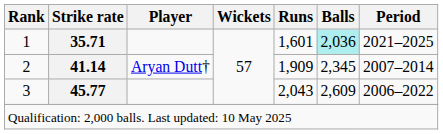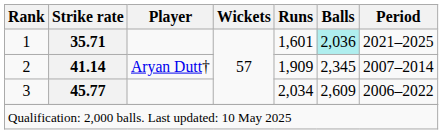 <table class="wikitable plainrowheaders sortable">
 <tr>
 <th scope=col>Rank</th>
 <th scope=col>Strike rate</th>
 <th scope=col>Player</th>
 <th scope=col>Wickets</th>
 <th scope=col>Runs</th>
 <th scope=col>Balls</th>
 <th scope=col>Period</th>
 </tr>
 <tr>
 <td align=center>1</td>
 <th scope=row style=text-align:center;>35.71</th>
 <td></td>
 <td rowspan="3" align="center">57</td>
 <td align=center>1,601</td>
 <td align=center style="background: paleturquoise;">2,036</td>
 <td>2021–2025</td>
 </tr>
 <tr>
 <td align="center">2</td>
 <th scope=row style=text-align:center;>41.14</th>
 <td><a href='#'>Aryan Dutt</a>†</td>
 <td align="center">1,909</td>
 <td align="center">2,345</td>
 <td>2007–2014</td>
 </tr>
 <tr>
 <td align="center">3</td>
 <th scope="row" style="text-align:center;">45.77</th>
 <td></td>
-<td align="center">2,043</td>
+<td align="center">2,034</td>
 <td align="center">2,609</td>
 <td>2006–2022</td>
 </tr>
 <tr>
 </tr>
 <tr class=sortbottom>
 <td colspan=7><small>Qualification: 2,000 balls. Last updated: 10 May 2025</small></td>
 </tr>
 </table>
